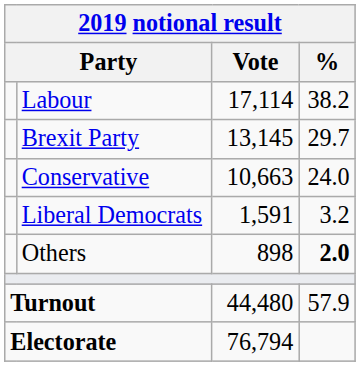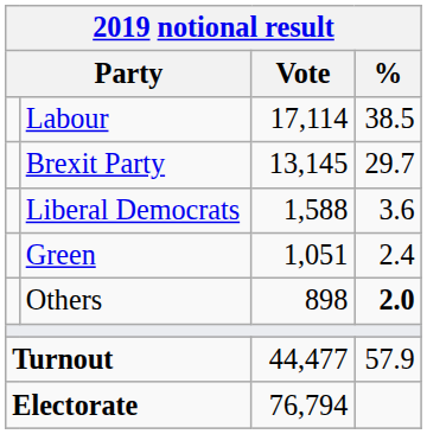 <table class="wikitable">
 <tr>
 <th colspan="4"><a href='#'>2019</a> <a href='#'>notional result</a></th>
 </tr>
 <tr>
 <th bgcolor="#DDDDFF" width="130px" colspan="2">Party</th>
 <th bgcolor="#DDDDFF" width="50px">Vote</th>
 <th bgcolor="#DDDDFF" width="30px">%</th>
 </tr>
 <tr>
 <td></td>
 <td><a href='#'>Labour</a></td>
 <td align=right>17,114</td>
-<td align=right>38.2</td>
+<td align=right>38.5</td>
 </tr>
 <tr>
 <td></td>
 <td><a href='#'>Brexit Party</a></td>
 <td align=right>13,145</td>
 <td align=right>29.7</td>
 </tr>
 <tr>
 <td></td>
-<td><a href='#'>Conservative</a></td>
-<td align=right>10,663</td>
-<td align=right>24.0</td>
+<td><a href='#'>Liberal Democrats</a></td>
+<td align=right>1,588</td>
+<td align=right>3.6</td>
 </tr>
 <tr>
 <td></td>
-<td><a href='#'>Liberal Democrats</a></td>
-<td align=right>1,591</td>
-<td align=right>3.2</td>
+<td><a href='#'>Green</a></td>
+<td align=right>1,051</td>
+<td align=right>2.4</td>
 </tr>
 <tr>
 <td></td>
 <td>Others</td>
 <td align=right>898</td>
 <td align=right><strong>2.0</strong></td>
 </tr>
 <tr>
 <td colspan="4" bgcolor="#EAECF0"></td>
 </tr>
 <tr>
 <td colspan="2"><strong>Turnout</strong></td>
-<td align=right>44,480</td>
+<td align=right>44,477</td>
 <td align=right>57.9</td>
 </tr>
 <tr>
 <td colspan="2"><strong>Electorate</strong></td>
 <td align=right>76,794</td>
 </tr>
 </table>
